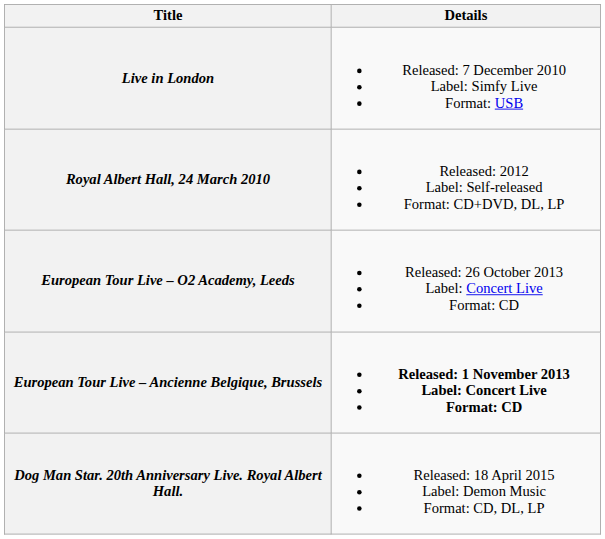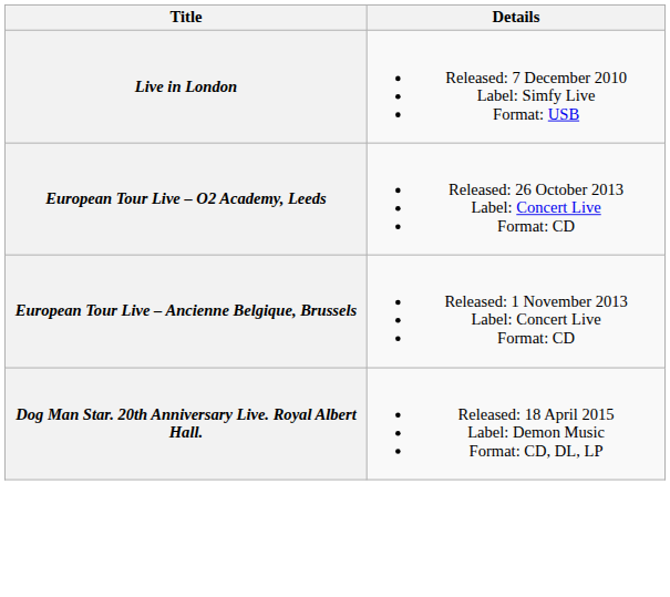 <table class="wikitable plainrowheaders" style="text-align:center;">
 <tr>
 <th style="width:22em;">Title</th>
 <th style="width:18em;">Details</th>
 </tr>
 <tr>
 <th scope="row"><em>Live in London</em></th>
 <td><br><ul><li>Released: 7 December 2010</li><li>Label: Simfy Live</li><li>Format: <a href='#'>USB</a></li></ul></td>
 </tr>
 <tr>
-<th scope="row"><em>Royal Albert Hall, 24 March 2010</em></th>
-<td><br><ul><li>Released: 2012</li><li>Label: Self-released</li><li>Format: CD+DVD, DL, LP</li></ul></td>
-</tr>
-<tr>
 <th scope="row"><em>European Tour Live – O2 Academy, Leeds</em></th>
 <td><br><ul><li>Released: 26 October 2013</li><li>Label: <a href='#'>Concert Live</a></li><li>Format: CD</li></ul></td>
 </tr>
 <tr>
 <th scope="row"><em>European Tour Live – Ancienne Belgique, Brussels</em></th>
-<td><strong><br><ul><li>Released: 1 November 2013</li><li>Label: Concert Live</li><li>Format: CD</li></ul></strong></td>
+<td><br><ul><li>Released: 1 November 2013</li><li>Label: Concert Live</li><li>Format: CD</li></ul></td>
 </tr>
 <tr>
 <th scope="row"><em>Dog Man Star. 20th Anniversary Live. Royal Albert Hall.</em></th>
 <td><br><ul><li>Released: 18 April 2015</li><li>Label: Demon Music</li><li>Format: CD, DL, LP</li></ul></td>
 </tr>
 </table>
